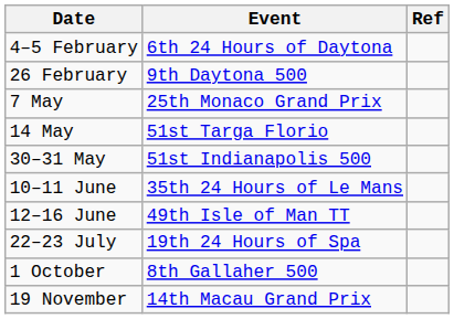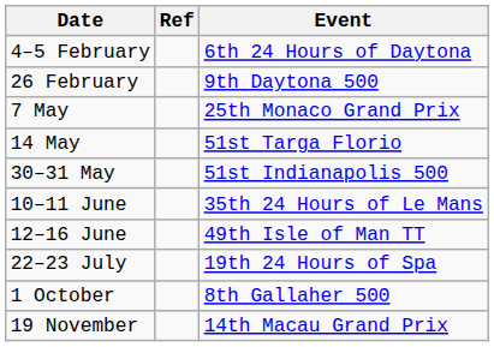 <table class="wikitable" style="font-size: 85%">
 <tr>
 <th>Date</th>
+<th>Ref</th>
 <th>Event</th>
-<th>Ref</th>
 </tr>
 <tr>
 <td>4–5 February</td>
+<td></td>
 <td><a href='#'>6th 24 Hours of Daytona</a></td>
-<td></td>
 </tr>
 <tr>
 <td>26 February</td>
+<td></td>
 <td><a href='#'>9th Daytona 500</a></td>
-<td></td>
 </tr>
 <tr>
 <td>7 May</td>
+<td></td>
 <td><a href='#'>25th Monaco Grand Prix</a></td>
-<td></td>
 </tr>
 <tr>
 <td>14 May</td>
+<td></td>
 <td><a href='#'>51st Targa Florio</a></td>
-<td></td>
 </tr>
 <tr>
 <td>30–31 May</td>
+<td></td>
 <td><a href='#'>51st Indianapolis 500</a></td>
-<td></td>
 </tr>
 <tr>
 <td>10–11 June</td>
+<td></td>
 <td><a href='#'>35th 24 Hours of Le Mans</a></td>
-<td></td>
 </tr>
 <tr>
 <td>12–16 June</td>
+<td></td>
 <td><a href='#'>49th Isle of Man TT</a></td>
-<td></td>
 </tr>
 <tr>
 <td>22–23 July</td>
+<td></td>
 <td><a href='#'>19th 24 Hours of Spa</a></td>
-<td></td>
 </tr>
 <tr>
 <td>1 October</td>
+<td></td>
 <td><a href='#'>8th Gallaher 500</a></td>
-<td></td>
 </tr>
 <tr>
 <td>19 November</td>
+<td></td>
 <td><a href='#'>14th Macau Grand Prix</a></td>
-<td></td>
 </tr>
 </table>
